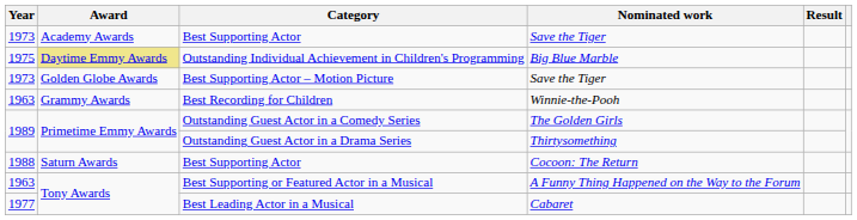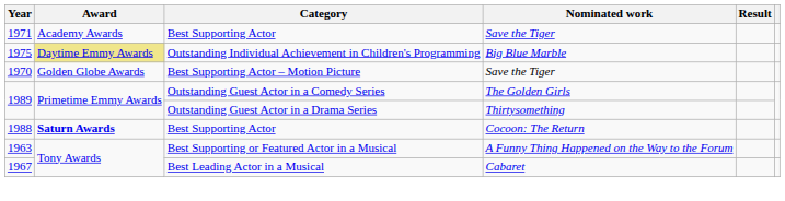 <table class="wikitable">
 <tr>
 <th>Year</th>
 <th>Award</th>
 <th>Category</th>
 <th>Nominated work</th>
 <th>Result</th>
 <th></th>
 </tr>
 <tr>
-<td><a href='#'>1973</a></td>
+<td><a href='#'>1971</a></td>
 <td><a href='#'>Academy Awards</a></td>
 <td><a href='#'>Best Supporting Actor</a></td>
 <td><em><a href='#'>Save the Tiger</a></em></td>
 <td></td>
 <td align="center"></td>
 </tr>
 <tr>
 <td><a href='#'>1975</a></td>
 <td style="background: khaki;"><a href='#'>Daytime Emmy Awards</a></td>
 <td><a href='#'>Outstanding Individual Achievement in Children's Programming</a></td>
 <td><em><a href='#'>Big Blue Marble</a></em> </td>
 <td></td>
 <td align="center"></td>
 </tr>
 <tr>
-<td><a href='#'>1973</a></td>
+<td><a href='#'>1970</a></td>
 <td><a href='#'>Golden Globe Awards</a></td>
 <td><a href='#'>Best Supporting Actor – Motion Picture</a></td>
 <td><em>Save the Tiger</em></td>
-<td></td>
-<td align="center"></td>
-</tr>
-<tr>
-<td><a href='#'>1963</a></td>
-<td><a href='#'>Grammy Awards</a></td>
-<td><a href='#'>Best Recording for Children</a></td>
-<td><em>Winnie-the-Pooh</em></td>
 <td></td>
 <td align="center"></td>
 </tr>
 <tr>
 <td rowspan="2"><a href='#'>1989</a></td>
 <td rowspan="2"><a href='#'>Primetime Emmy Awards</a></td>
 <td><a href='#'>Outstanding Guest Actor in a Comedy Series</a></td>
 <td><em><a href='#'>The Golden Girls</a></em> </td>
 <td></td>
 <td align="center" rowspan="2"></td>
 </tr>
 <tr>
 <td><a href='#'>Outstanding Guest Actor in a Drama Series</a></td>
 <td><em><a href='#'>Thirtysomething</a></em> </td>
 <td></td>
 </tr>
 <tr>
 <td><a href='#'>1988</a></td>
-<td><a href='#'>Saturn Awards</a></td>
+<td><strong><a href='#'>Saturn Awards</a></strong></td>
 <td><a href='#'>Best Supporting Actor</a></td>
 <td><em><a href='#'>Cocoon: The Return</a></em></td>
 <td></td>
 <td align="center"></td>
 </tr>
 <tr>
 <td><a href='#'>1963</a></td>
 <td rowspan="2"><a href='#'>Tony Awards</a></td>
 <td><a href='#'>Best Supporting or Featured Actor in a Musical</a></td>
 <td><em><a href='#'>A Funny Thing Happened on the Way to the Forum</a></em></td>
 <td></td>
 <td align="center"></td>
 </tr>
 <tr>
-<td><a href='#'>1977</a></td>
+<td><a href='#'>1967</a></td>
 <td><a href='#'>Best Leading Actor in a Musical</a></td>
 <td><em><a href='#'>Cabaret</a></em></td>
 <td></td>
 <td align="center"></td>
 </tr>
 </table>
